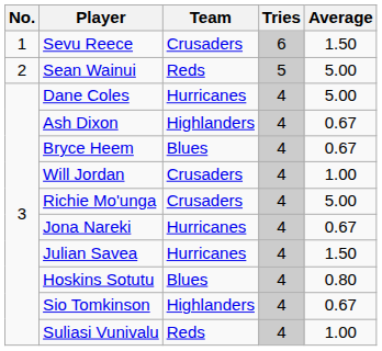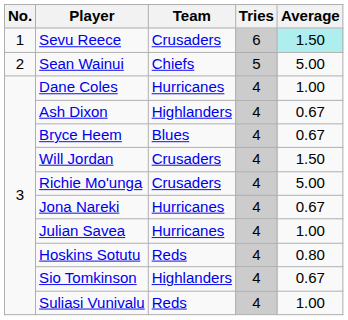 <table class="wikitable" style="text-align:center">
 <tr>
 <th>No.</th>
 <th>Player</th>
 <th>Team</th>
 <th>Tries</th>
 <th>Average</th>
 </tr>
 <tr>
 <td>1</td>
 <td style="text-align:left"> <a href='#'>Sevu Reece</a></td>
 <td style="text-align:left"> <a href='#'>Crusaders</a></td>
 <td style="background:#ccc">6</td>
-<td>1.50</td>
+<td style="background: paleturquoise;">1.50</td>
 </tr>
 <tr>
 <td>2</td>
 <td style="text-align:left"> <a href='#'>Sean Wainui</a></td>
-<td style="text-align:left"> <a href='#'>Reds</a></td>
+<td style="text-align:left"> <a href='#'>Chiefs</a></td>
 <td style="background:#ccc">5</td>
 <td>5.00</td>
 </tr>
 <tr>
 <td rowspan="10">3</td>
 <td style="text-align:left"> <a href='#'>Dane Coles</a></td>
 <td style="text-align:left"> <a href='#'>Hurricanes</a></td>
 <td style="background:#ccc">4</td>
-<td>5.00</td>
+<td>1.00</td>
 </tr>
 <tr>
 <td style="text-align:left"> <a href='#'>Ash Dixon</a></td>
 <td style="text-align:left"> <a href='#'>Highlanders</a></td>
 <td style="background:#ccc">4</td>
 <td>0.67</td>
 </tr>
 <tr>
 <td style="text-align:left"> <a href='#'>Bryce Heem</a></td>
 <td style="text-align:left"> <a href='#'>Blues</a></td>
 <td style="background:#ccc">4</td>
 <td>0.67</td>
 </tr>
 <tr>
 <td style="text-align:left"> <a href='#'>Will Jordan</a></td>
 <td style="text-align:left"> <a href='#'>Crusaders</a></td>
 <td style="background:#ccc">4</td>
-<td>1.00</td>
+<td>1.50</td>
 </tr>
 <tr>
 <td style="text-align:left"> <a href='#'>Richie Mo'unga</a></td>
 <td style="text-align:left"> <a href='#'>Crusaders</a></td>
 <td style="background:#ccc">4</td>
 <td>5.00</td>
 </tr>
 <tr>
 <td style="text-align:left"> <a href='#'>Jona Nareki</a></td>
 <td style="text-align:left"> <a href='#'>Hurricanes</a></td>
 <td style="background:#ccc">4</td>
 <td>0.67</td>
 </tr>
 <tr>
 <td style="text-align:left"> <a href='#'>Julian Savea</a></td>
 <td style="text-align:left"> <a href='#'>Hurricanes</a></td>
 <td style="background:#ccc">4</td>
-<td>1.50</td>
+<td>1.00</td>
 </tr>
 <tr>
 <td style="text-align:left"> <a href='#'>Hoskins Sotutu</a></td>
-<td style="text-align:left"> <a href='#'>Blues</a></td>
+<td style="text-align:left"> <a href='#'>Reds</a></td>
 <td style="background:#ccc">4</td>
 <td>0.80</td>
 </tr>
 <tr>
 <td style="text-align:left"> <a href='#'>Sio Tomkinson</a></td>
 <td style="text-align:left"> <a href='#'>Highlanders</a></td>
 <td style="background:#ccc">4</td>
 <td>0.67</td>
 </tr>
 <tr>
 <td style="text-align:left"> <a href='#'>Suliasi Vunivalu</a></td>
 <td style="text-align:left"> <a href='#'>Reds</a></td>
 <td style="background:#ccc">4</td>
 <td>1.00</td>
 </tr>
 </table>
